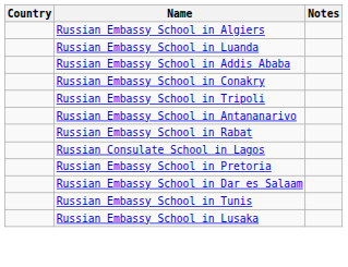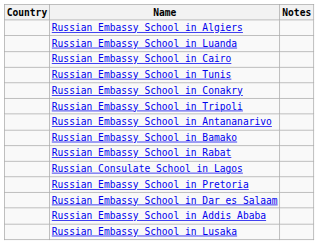 <table class="wikitable">
 <tr>
 <th>Country</th>
 <th>Name</th>
 <th>Notes</th>
 </tr>
 <tr>
 <td></td>
 <td><a href='#'>Russian Embassy School in Algiers</a></td>
 <td></td>
 </tr>
 <tr>
 <td></td>
 <td><a href='#'>Russian Embassy School in Luanda</a></td>
 <td></td>
 </tr>
 <tr>
 <td></td>
-<td><a href='#'>Russian Embassy School in Addis Ababa</a></td>
+<td><a href='#'>Russian Embassy School in Cairo</a></td>
+<td></td>
+</tr>
+<tr>
+<td></td>
+<td><a href='#'>Russian Embassy School in Tunis</a></td>
 <td></td>
 </tr>
 <tr>
 <td></td>
 <td><a href='#'>Russian Embassy School in Conakry</a></td>
 <td></td>
 </tr>
 <tr>
 <td></td>
 <td><a href='#'>Russian Embassy School in Tripoli</a></td>
 <td></td>
 </tr>
 <tr>
 <td></td>
 <td><a href='#'>Russian Embassy School in Antananarivo</a></td>
+<td></td>
+</tr>
+<tr>
+<td></td>
+<td><a href='#'>Russian Embassy School in Bamako</a></td>
 <td></td>
 </tr>
 <tr>
 <td></td>
 <td><a href='#'>Russian Embassy School in Rabat</a></td>
 <td></td>
 </tr>
 <tr>
 <td></td>
 <td><a href='#'>Russian Consulate School in Lagos</a></td>
 <td></td>
 </tr>
 <tr>
 <td></td>
 <td><a href='#'>Russian Embassy School in Pretoria</a></td>
 <td></td>
 </tr>
 <tr>
 <td></td>
 <td><a href='#'>Russian Embassy School in Dar es Salaam</a></td>
 <td></td>
 </tr>
 <tr>
 <td></td>
-<td><a href='#'>Russian Embassy School in Tunis</a></td>
+<td><a href='#'>Russian Embassy School in Addis Ababa</a></td>
 <td></td>
 </tr>
 <tr>
 <td></td>
 <td><a href='#'>Russian Embassy School in Lusaka</a></td>
 <td></td>
 </tr>
 </table>
